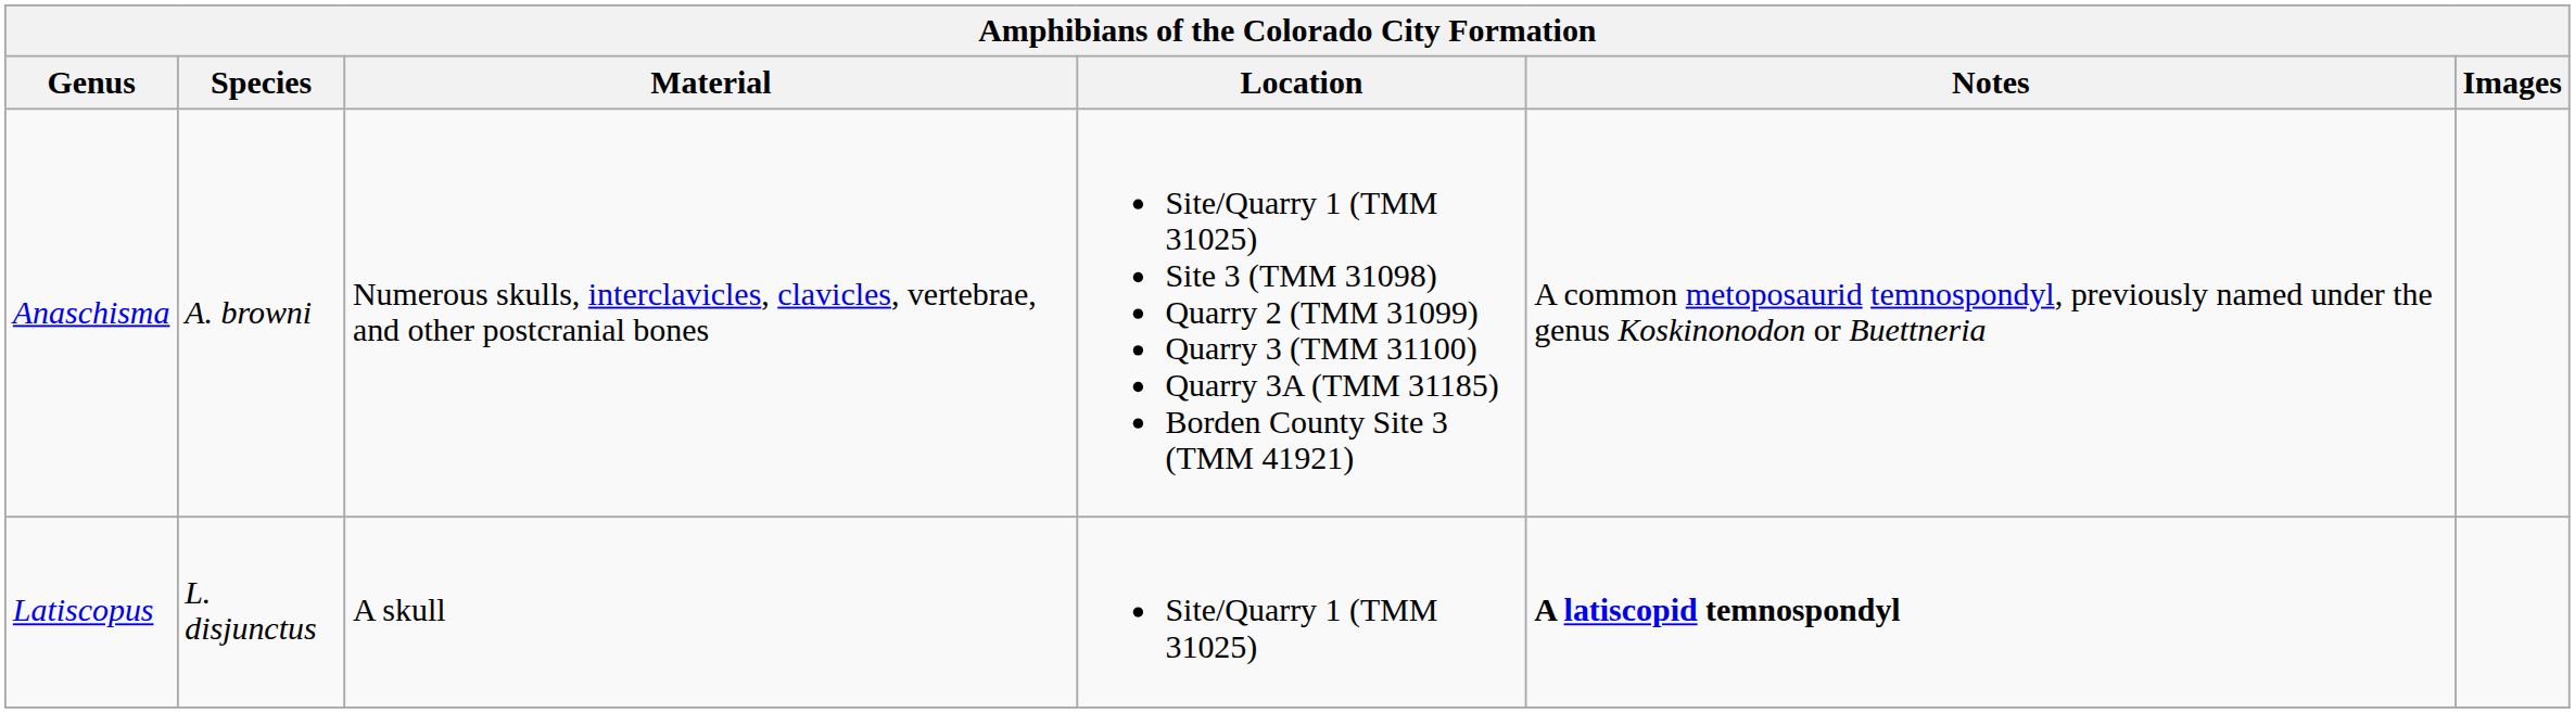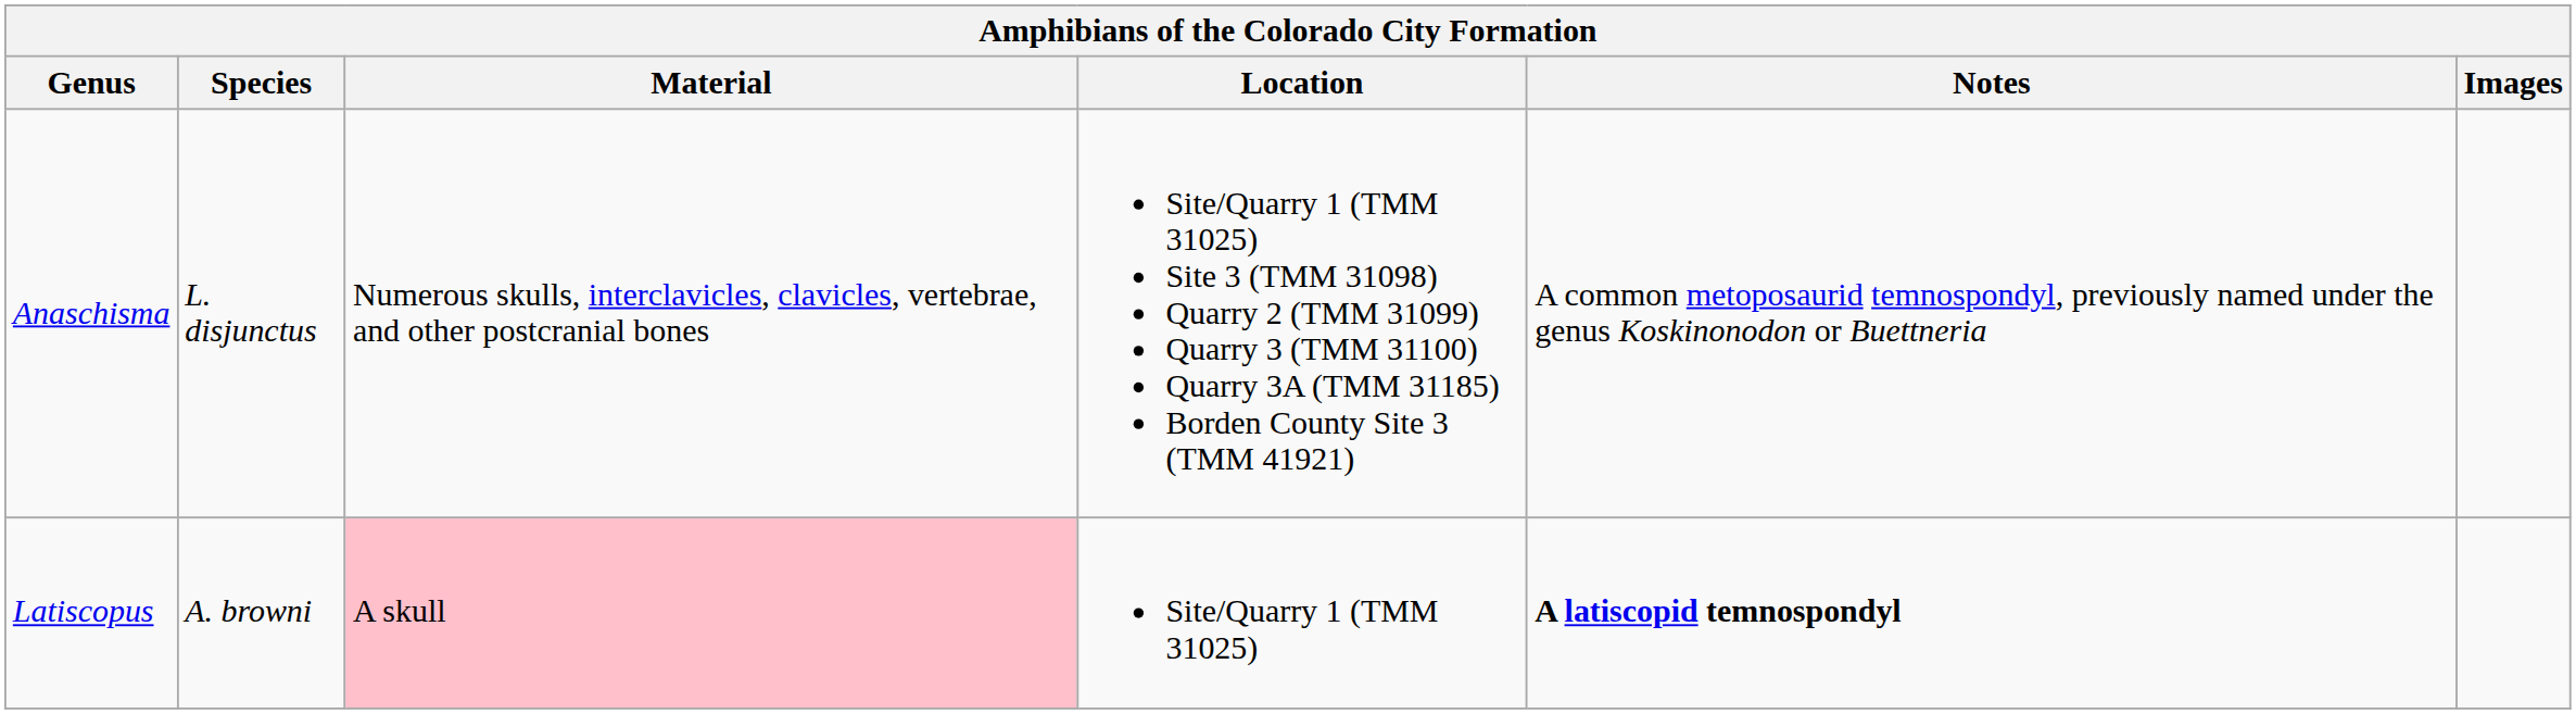 <table class="wikitable" width="100%" align="center">
 <tr>
 <th colspan="7" align="center"><strong>Amphibians of the Colorado City Formation</strong></th>
 </tr>
 <tr>
 <th>Genus</th>
 <th>Species</th>
 <th>Material</th>
 <th>Location</th>
 <th>Notes</th>
 <th>Images</th>
 </tr>
 <tr>
 <td><em><a href='#'>Anaschisma</a></em></td>
-<td><em>A. browni</em></td>
+<td><em>L. disjunctus</em></td>
 <td>Numerous skulls, <a href='#'>interclavicles</a>, <a href='#'>clavicles</a>, vertebrae, and other postcranial bones</td>
 <td><br><ul><li>Site/Quarry 1 (TMM 31025)</li><li>Site 3 (TMM 31098)</li><li>Quarry 2 (TMM 31099)</li><li>Quarry 3 (TMM 31100)</li><li>Quarry 3A (TMM 31185)</li><li>Borden County Site 3 (TMM 41921)</li></ul></td>
 <td>A common <a href='#'>metoposaurid</a> <a href='#'>temnospondyl</a>, previously named under the genus <em>Koskinonodon</em> or <em>Buettneria</em></td>
 <td></td>
 </tr>
 <tr>
 <td><em><a href='#'>Latiscopus</a></em></td>
-<td><em>L. disjunctus</em></td>
-<td>A skull</td>
+<td><em>A. browni</em></td>
+<td style="background: pink;">A skull</td>
 <td><br><ul><li>Site/Quarry 1 (TMM 31025)</li></ul></td>
 <td><strong>A <a href='#'>latiscopid</a> temnospondyl</strong></td>
 <td></td>
 </tr>
 </table>
